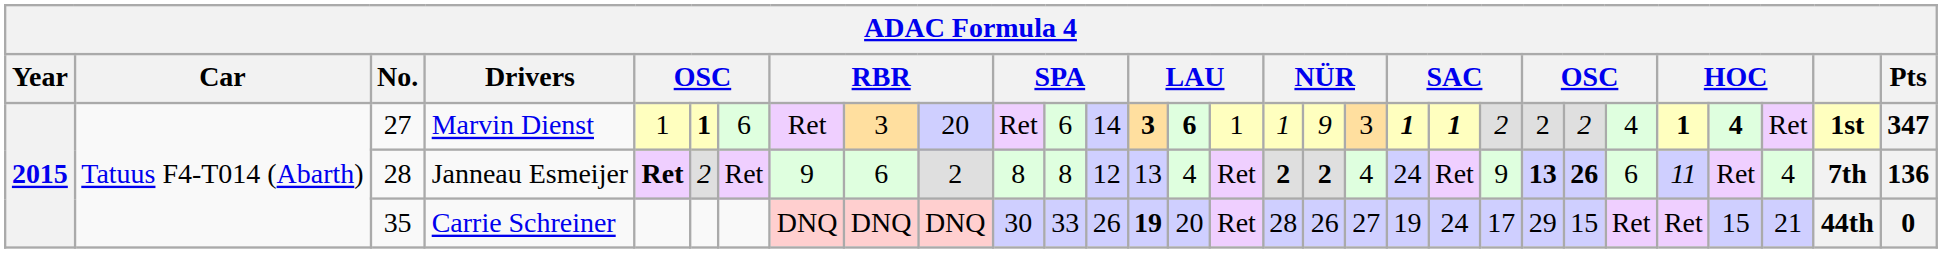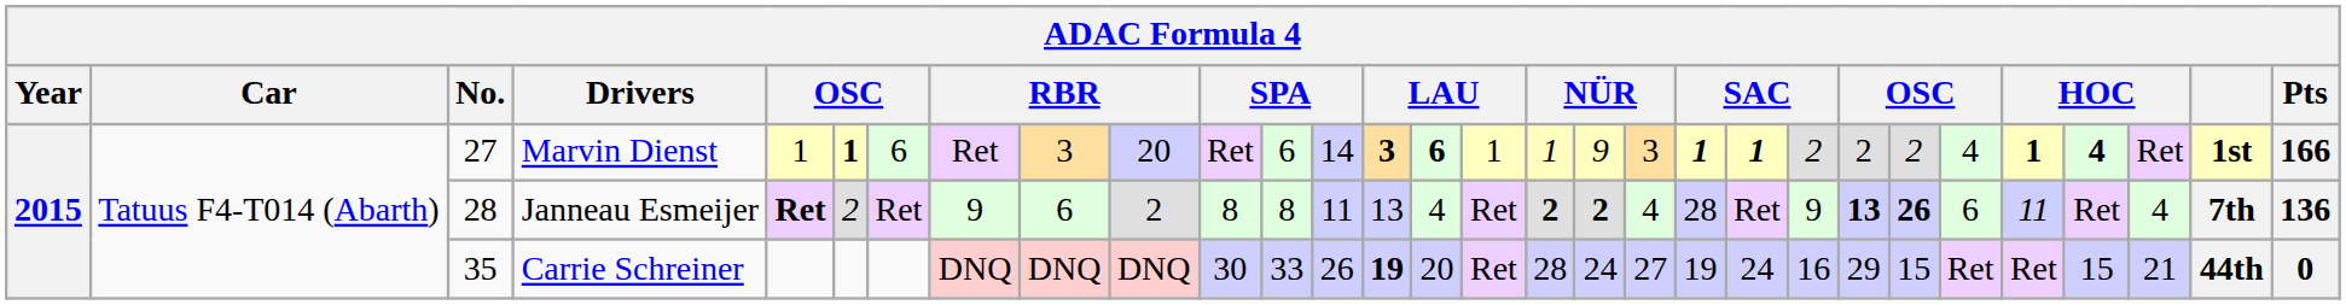 <table class="wikitable collapsible collapsed" style="text-align:center; font-size:75%">
 <tr>
 <th colspan=30><a href='#'>ADAC Formula 4</a></th>
 </tr>
 <tr>
 <th>Year</th>
 <th>Car</th>
 <th>No.</th>
 <th>Drivers</th>
 <th colspan=3><a href='#'>OSC</a><br></th>
 <th colspan=3><a href='#'>RBR</a><br></th>
 <th colspan=3><a href='#'>SPA</a><br></th>
 <th colspan=3><a href='#'>LAU</a><br></th>
 <th colspan=3><a href='#'>NÜR</a><br></th>
 <th colspan=3><a href='#'>SAC</a><br></th>
 <th colspan=3><a href='#'>OSC</a><br></th>
 <th colspan=3><a href='#'>HOC</a><br></th>
 <th></th>
 <th>Pts</th>
 </tr>
 <tr>
 <th rowspan=3><a href='#'>2015</a></th>
 <td rowspan=3><a href='#'>Tatuus</a> F4-T014 (<a href='#'>Abarth</a>)</td>
 <td>27</td>
 <td align=left> <a href='#'>Marvin Dienst</a></td>
 <td style="background:#FFFFBF;">1</td>
 <td style="background:#FFFFBF;"><strong>1</strong></td>
 <td style="background:#DFFFDF;">6</td>
 <td style="background:#EFCFFF;">Ret</td>
 <td style="background:#FFDF9F;">3</td>
 <td style="background:#CFCFFF;">20</td>
 <td style="background:#EFCFFF;">Ret</td>
 <td style="background:#DFFFDF;">6</td>
 <td style="background:#CFCFFF;">14</td>
 <td style="background:#FFDF9F;"><strong>3</strong></td>
 <td style="background:#DFFFDF;"><strong>6</strong></td>
 <td style="background:#FFFFBF;">1</td>
 <td style="background:#FFFFBF;"><em>1</em></td>
 <td style="background:#FFFFBF;"><em>9</em></td>
 <td style="background:#FFDF9F;">3</td>
 <td style="background:#FFFFBF;"><strong><em>1</em></strong></td>
 <td style="background:#FFFFBF;"><strong><em>1</em></strong></td>
 <td style="background:#DFDFDF;"><em>2</em></td>
 <td style="background:#DFDFDF;">2</td>
 <td style="background:#DFDFDF;"><em>2</em></td>
 <td style="background:#DFFFDF;">4</td>
 <td style="background:#FFFFBF;"><strong>1</strong></td>
 <td style="background:#DFFFDF;"><strong>4</strong></td>
 <td style="background:#EFCFFF;">Ret</td>
 <th style="background:#FFFFBF;"><strong>1st</strong></th>
-<th>347</th>
+<th>166</th>
 </tr>
 <tr>
 <td>28</td>
 <td align=left> Janneau Esmeijer</td>
 <td style="background:#EFCFFF;"><strong>Ret</strong></td>
 <td style="background:#DFDFDF;"><em>2</em></td>
 <td style="background:#EFCFFF;">Ret</td>
 <td style="background:#DFFFDF;">9</td>
 <td style="background:#DFFFDF;">6</td>
 <td style="background:#DFDFDF;">2</td>
 <td style="background:#DFFFDF;">8</td>
 <td style="background:#DFFFDF;">8</td>
-<td style="background:#CFCFFF;">12</td>
+<td style="background:#CFCFFF;">11</td>
 <td style="background:#CFCFFF;">13</td>
 <td style="background:#DFFFDF;">4</td>
 <td style="background:#EFCFFF;">Ret</td>
 <td style="background:#DFDFDF;"><strong>2</strong></td>
 <td style="background:#DFDFDF;"><strong>2</strong></td>
 <td style="background:#DFFFDF;">4</td>
-<td style="background:#CFCFFF;">24</td>
+<td style="background:#CFCFFF;">28</td>
 <td style="background:#EFCFFF;">Ret</td>
 <td style="background:#DFFFDF;">9</td>
 <td style="background:#CFCFFF;"><strong>13</strong></td>
 <td style="background:#CFCFFF;"><strong>26</strong></td>
 <td style="background:#DFFFDF;">6</td>
 <td style="background:#CFCFFF;"><em>11</em></td>
 <td style="background:#EFCFFF;">Ret</td>
 <td style="background:#DFFFDF;">4</td>
 <th>7th</th>
 <th>136</th>
 </tr>
 <tr>
 <td>35</td>
 <td align=left> <a href='#'>Carrie Schreiner</a></td>
 <td></td>
 <td></td>
 <td></td>
 <td style="background:#FFCFCF;">DNQ</td>
 <td style="background:#FFCFCF;">DNQ</td>
 <td style="background:#FFCFCF;">DNQ</td>
 <td style="background:#CFCFFF;">30</td>
 <td style="background:#CFCFFF;">33</td>
 <td style="background:#CFCFFF;">26</td>
 <td style="background:#CFCFFF;"><strong>19</strong></td>
 <td style="background:#CFCFFF;">20</td>
 <td style="background:#EFCFFF;">Ret</td>
 <td style="background:#CFCFFF;">28</td>
-<td style="background:#CFCFFF;">26</td>
+<td style="background:#CFCFFF;">24</td>
 <td style="background:#CFCFFF;">27</td>
 <td style="background:#CFCFFF;">19</td>
 <td style="background:#CFCFFF;">24</td>
-<td style="background:#CFCFFF;">17</td>
+<td style="background:#CFCFFF;">16</td>
 <td style="background:#CFCFFF;">29</td>
 <td style="background:#CFCFFF;">15</td>
 <td style="background:#EFCFFF;">Ret</td>
 <td style="background:#EFCFFF;">Ret</td>
 <td style="background:#CFCFFF;">15</td>
 <td style="background:#CFCFFF;">21</td>
 <th>44th</th>
 <th>0</th>
 </tr>
 </table>
